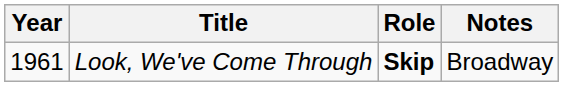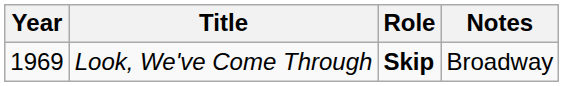 <table class="wikitable">
 <tr>
 <th>Year</th>
 <th>Title</th>
 <th>Role</th>
 <th>Notes</th>
 </tr>
 <tr>
-<td>1961</td>
+<td>1969</td>
 <td><em>Look, We've Come Through</em></td>
 <td><strong>Skip</strong></td>
 <td>Broadway</td>
 </tr>
 </table>
